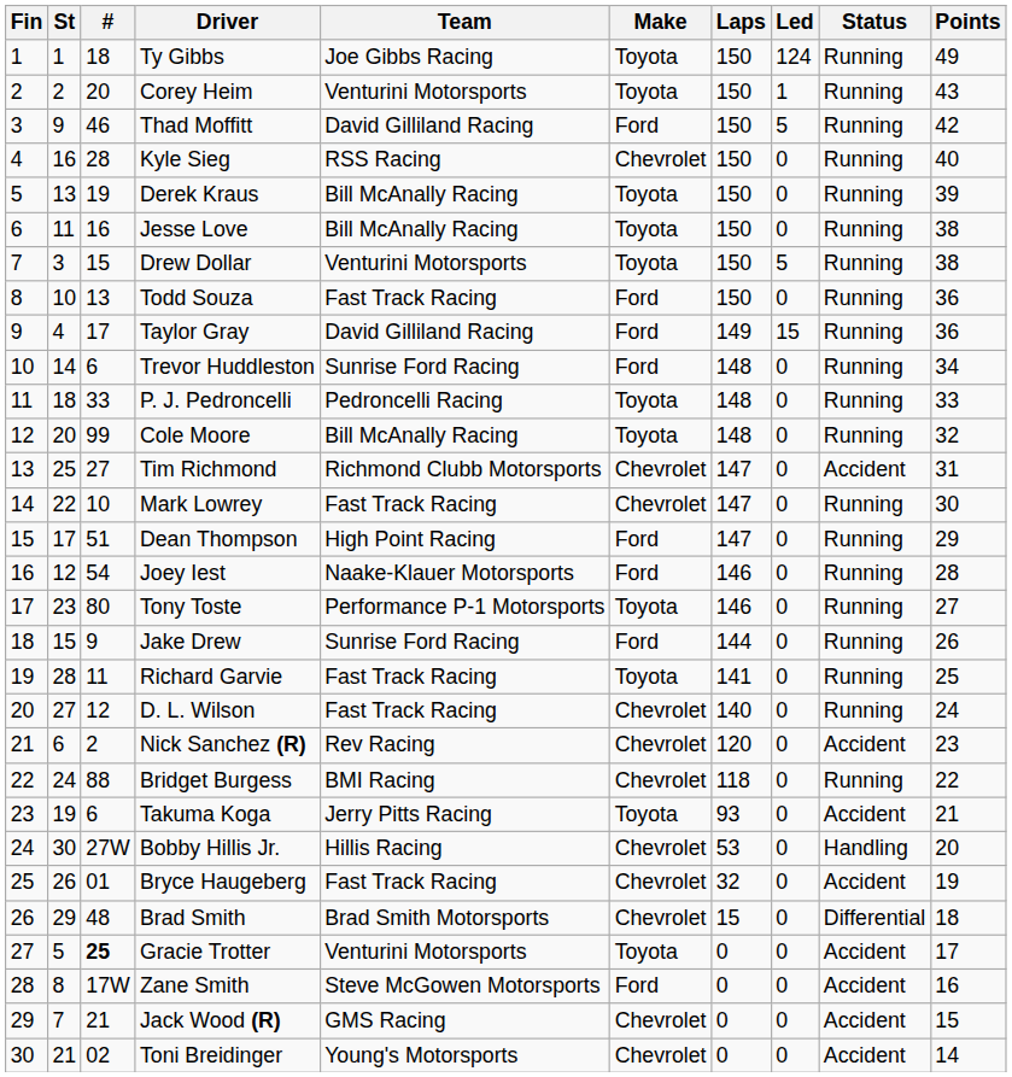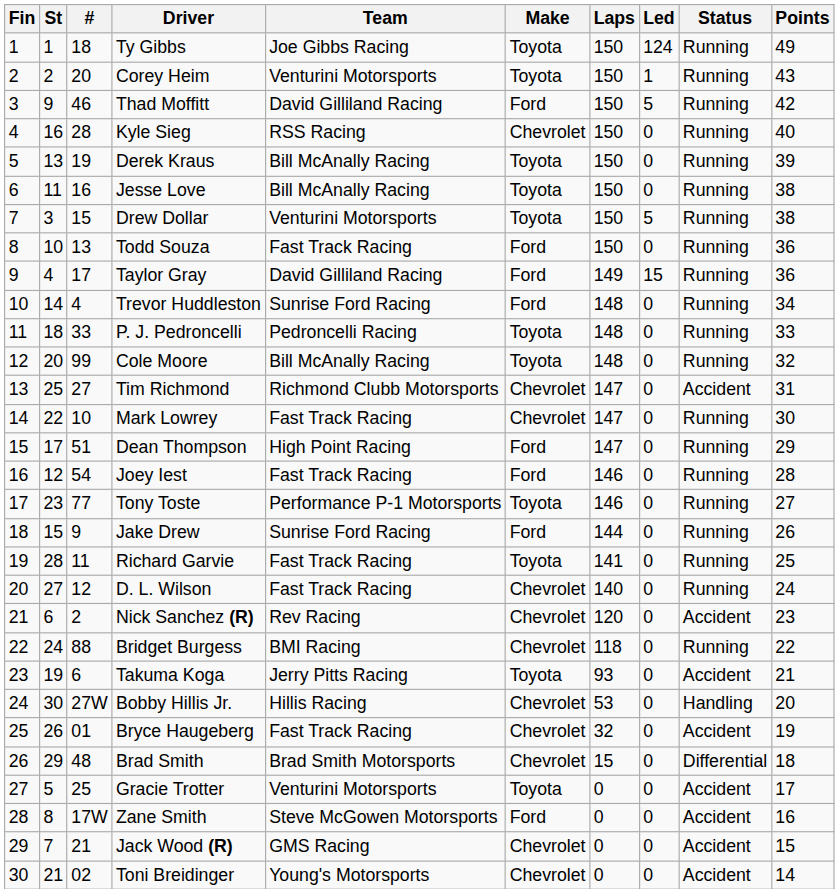 <table class="wikitable" style="font-size:98%">
 <tr>
 <th>Fin</th>
 <th>St</th>
 <th>#</th>
 <th>Driver</th>
 <th>Team</th>
 <th>Make</th>
 <th>Laps</th>
 <th>Led</th>
 <th>Status</th>
 <th>Points</th>
 </tr>
 <tr>
 <td>1</td>
 <td>1</td>
 <td>18</td>
 <td>Ty Gibbs</td>
 <td>Joe Gibbs Racing</td>
 <td>Toyota</td>
 <td>150</td>
 <td>124</td>
 <td>Running</td>
 <td>49</td>
 </tr>
 <tr>
 <td>2</td>
 <td>2</td>
 <td>20</td>
 <td>Corey Heim</td>
 <td>Venturini Motorsports</td>
 <td>Toyota</td>
 <td>150</td>
 <td>1</td>
 <td>Running</td>
 <td>43</td>
 </tr>
 <tr>
 <td>3</td>
 <td>9</td>
 <td>46</td>
 <td>Thad Moffitt</td>
 <td>David Gilliland Racing</td>
 <td>Ford</td>
 <td>150</td>
 <td>5</td>
 <td>Running</td>
 <td>42</td>
 </tr>
 <tr>
 <td>4</td>
 <td>16</td>
 <td>28</td>
 <td>Kyle Sieg</td>
 <td>RSS Racing</td>
 <td>Chevrolet</td>
 <td>150</td>
 <td>0</td>
 <td>Running</td>
 <td>40</td>
 </tr>
 <tr>
 <td>5</td>
 <td>13</td>
 <td>19</td>
 <td>Derek Kraus</td>
 <td>Bill McAnally Racing</td>
 <td>Toyota</td>
 <td>150</td>
 <td>0</td>
 <td>Running</td>
 <td>39</td>
 </tr>
 <tr>
 <td>6</td>
 <td>11</td>
 <td>16</td>
 <td>Jesse Love</td>
 <td>Bill McAnally Racing</td>
 <td>Toyota</td>
 <td>150</td>
 <td>0</td>
 <td>Running</td>
 <td>38</td>
 </tr>
 <tr>
 <td>7</td>
 <td>3</td>
 <td>15</td>
 <td>Drew Dollar</td>
 <td>Venturini Motorsports</td>
 <td>Toyota</td>
 <td>150</td>
 <td>5</td>
 <td>Running</td>
 <td>38</td>
 </tr>
 <tr>
 <td>8</td>
 <td>10</td>
 <td>13</td>
 <td>Todd Souza</td>
 <td>Fast Track Racing</td>
 <td>Ford</td>
 <td>150</td>
 <td>0</td>
 <td>Running</td>
 <td>36</td>
 </tr>
 <tr>
 <td>9</td>
 <td>4</td>
 <td>17</td>
 <td>Taylor Gray</td>
 <td>David Gilliland Racing</td>
 <td>Ford</td>
 <td>149</td>
 <td>15</td>
 <td>Running</td>
 <td>36</td>
 </tr>
 <tr>
 <td>10</td>
 <td>14</td>
-<td>6</td>
+<td>4</td>
 <td>Trevor Huddleston</td>
 <td>Sunrise Ford Racing</td>
 <td>Ford</td>
 <td>148</td>
 <td>0</td>
 <td>Running</td>
 <td>34</td>
 </tr>
 <tr>
 <td>11</td>
 <td>18</td>
 <td>33</td>
 <td>P. J. Pedroncelli</td>
 <td>Pedroncelli Racing</td>
 <td>Toyota</td>
 <td>148</td>
 <td>0</td>
 <td>Running</td>
 <td>33</td>
 </tr>
 <tr>
 <td>12</td>
 <td>20</td>
 <td>99</td>
 <td>Cole Moore</td>
 <td>Bill McAnally Racing</td>
 <td>Toyota</td>
 <td>148</td>
 <td>0</td>
 <td>Running</td>
 <td>32</td>
 </tr>
 <tr>
 <td>13</td>
 <td>25</td>
 <td>27</td>
 <td>Tim Richmond</td>
 <td>Richmond Clubb Motorsports</td>
 <td>Chevrolet</td>
 <td>147</td>
 <td>0</td>
 <td>Accident</td>
 <td>31</td>
 </tr>
 <tr>
 <td>14</td>
 <td>22</td>
 <td>10</td>
 <td>Mark Lowrey</td>
 <td>Fast Track Racing</td>
 <td>Chevrolet</td>
 <td>147</td>
 <td>0</td>
 <td>Running</td>
 <td>30</td>
 </tr>
 <tr>
 <td>15</td>
 <td>17</td>
 <td>51</td>
 <td>Dean Thompson</td>
 <td>High Point Racing</td>
 <td>Ford</td>
 <td>147</td>
 <td>0</td>
 <td>Running</td>
 <td>29</td>
 </tr>
 <tr>
 <td>16</td>
 <td>12</td>
 <td>54</td>
 <td>Joey Iest</td>
-<td>Naake-Klauer Motorsports</td>
+<td>Fast Track Racing</td>
 <td>Ford</td>
 <td>146</td>
 <td>0</td>
 <td>Running</td>
 <td>28</td>
 </tr>
 <tr>
 <td>17</td>
 <td>23</td>
-<td>80</td>
+<td>77</td>
 <td>Tony Toste</td>
 <td>Performance P-1 Motorsports</td>
 <td>Toyota</td>
 <td>146</td>
 <td>0</td>
 <td>Running</td>
 <td>27</td>
 </tr>
 <tr>
 <td>18</td>
 <td>15</td>
 <td>9</td>
 <td>Jake Drew</td>
 <td>Sunrise Ford Racing</td>
 <td>Ford</td>
 <td>144</td>
 <td>0</td>
 <td>Running</td>
 <td>26</td>
 </tr>
 <tr>
 <td>19</td>
 <td>28</td>
 <td>11</td>
 <td>Richard Garvie</td>
 <td>Fast Track Racing</td>
 <td>Toyota</td>
 <td>141</td>
 <td>0</td>
 <td>Running</td>
 <td>25</td>
 </tr>
 <tr>
 <td>20</td>
 <td>27</td>
 <td>12</td>
 <td>D. L. Wilson</td>
 <td>Fast Track Racing</td>
 <td>Chevrolet</td>
 <td>140</td>
 <td>0</td>
 <td>Running</td>
 <td>24</td>
 </tr>
 <tr>
 <td>21</td>
 <td>6</td>
 <td>2</td>
 <td>Nick Sanchez <strong>(R)</strong></td>
 <td>Rev Racing</td>
 <td>Chevrolet</td>
 <td>120</td>
 <td>0</td>
 <td>Accident</td>
 <td>23</td>
 </tr>
 <tr>
 <td>22</td>
 <td>24</td>
 <td>88</td>
 <td>Bridget Burgess</td>
 <td>BMI Racing</td>
 <td>Chevrolet</td>
 <td>118</td>
 <td>0</td>
 <td>Running</td>
 <td>22</td>
 </tr>
 <tr>
 <td>23</td>
 <td>19</td>
 <td>6</td>
 <td>Takuma Koga</td>
 <td>Jerry Pitts Racing</td>
 <td>Toyota</td>
 <td>93</td>
 <td>0</td>
 <td>Accident</td>
 <td>21</td>
 </tr>
 <tr>
 <td>24</td>
 <td>30</td>
 <td>27W</td>
 <td>Bobby Hillis Jr.</td>
 <td>Hillis Racing</td>
 <td>Chevrolet</td>
 <td>53</td>
 <td>0</td>
 <td>Handling</td>
 <td>20</td>
 </tr>
 <tr>
 <td>25</td>
 <td>26</td>
 <td>01</td>
 <td>Bryce Haugeberg</td>
 <td>Fast Track Racing</td>
 <td>Chevrolet</td>
 <td>32</td>
 <td>0</td>
 <td>Accident</td>
 <td>19</td>
 </tr>
 <tr>
 <td>26</td>
 <td>29</td>
 <td>48</td>
 <td>Brad Smith</td>
 <td>Brad Smith Motorsports</td>
 <td>Chevrolet</td>
 <td>15</td>
 <td>0</td>
 <td>Differential</td>
 <td>18</td>
 </tr>
 <tr>
 <td>27</td>
 <td>5</td>
-<td><strong>25</strong></td>
+<td>25</td>
 <td>Gracie Trotter</td>
 <td>Venturini Motorsports</td>
 <td>Toyota</td>
 <td>0</td>
 <td>0</td>
 <td>Accident</td>
 <td>17</td>
 </tr>
 <tr>
 <td>28</td>
 <td>8</td>
 <td>17W</td>
 <td>Zane Smith</td>
 <td>Steve McGowen Motorsports</td>
 <td>Ford</td>
 <td>0</td>
 <td>0</td>
 <td>Accident</td>
 <td>16</td>
 </tr>
 <tr>
 <td>29</td>
 <td>7</td>
 <td>21</td>
 <td>Jack Wood <strong>(R)</strong></td>
 <td>GMS Racing</td>
 <td>Chevrolet</td>
 <td>0</td>
 <td>0</td>
 <td>Accident</td>
 <td>15</td>
 </tr>
 <tr>
 <td>30</td>
 <td>21</td>
 <td>02</td>
 <td>Toni Breidinger</td>
 <td>Young's Motorsports</td>
 <td>Chevrolet</td>
 <td>0</td>
 <td>0</td>
 <td>Accident</td>
 <td>14</td>
 </tr>
 <tr>
 </tr>
 </table>
